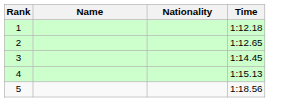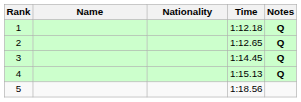 <table class="wikitable sortable" style="text-align:center">
 <tr>
 <th>Rank</th>
 <th style="width:180px">Name</th>
 <th style="width:125px">Nationality</th>
 <th>Time</th>
+<th>Notes</th>
 </tr>
 <tr style="background:#cfc;">
 <td>1</td>
 <td style="text-align:left;"></td>
 <td style="text-align:left;"></td>
 <td>1:12.18</td>
+<td><strong>Q</strong></td>
 </tr>
 <tr style="background:#cfc;">
 <td>2</td>
 <td style="text-align:left;"></td>
 <td style="text-align:left;"></td>
 <td>1:12.65</td>
+<td><strong>Q</strong></td>
 </tr>
 <tr style="background:#cfc;">
 <td>3</td>
 <td style="text-align:left;"></td>
 <td style="text-align:left;"></td>
 <td>1:14.45</td>
+<td><strong>Q</strong></td>
 </tr>
 <tr style="background:#cfc;">
 <td>4</td>
 <td style="text-align:left;"></td>
 <td style="text-align:left;"></td>
 <td>1:15.13</td>
+<td><strong>Q</strong></td>
 </tr>
 <tr>
 <td>5</td>
 <td style="text-align:left;"></td>
 <td style="text-align:left;"></td>
 <td>1:18.56</td>
+<td></td>
 </tr>
 </table>
